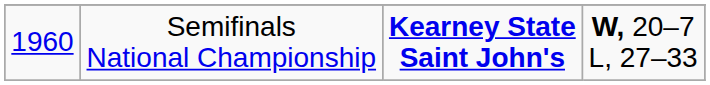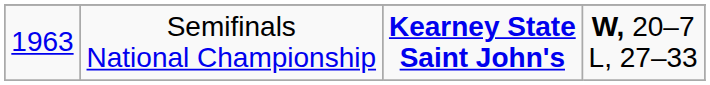 <table class="wikitable" style="text-align:center">
 <tr>
 </tr>
 <tr>
-<td><a href='#'>1960</a></td>
+<td><a href='#'>1963</a></td>
 <td>Semifinals<br><a href='#'>National Championship</a></td>
 <td><strong><a href='#'>Kearney State</a><br><a href='#'>Saint John's</a></strong></td>
 <td><strong>W,</strong> 20–7<br>L, 27–33</td>
 </tr>
 </table>
